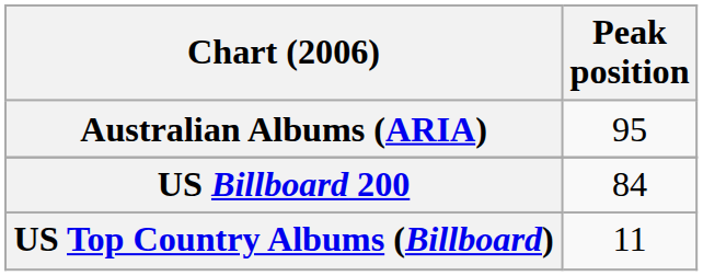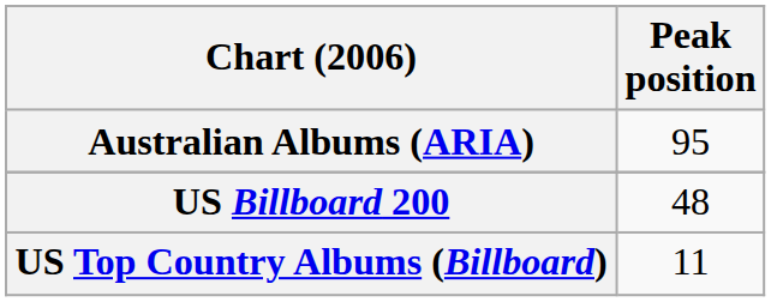 <table class="wikitable sortable plainrowheaders" style="text-align:center">
 <tr>
 <th scope="col">Chart (2006)</th>
 <th scope="col">Peak<br> position</th>
 </tr>
 <tr>
 <th scope="row">Australian Albums (<a href='#'>ARIA</a>)</th>
 <td>95</td>
 </tr>
 <tr>
 </tr>
 <tr>
 </tr>
 <tr>
 </tr>
 <tr>
 </tr>
 <tr>
 </tr>
 <tr>
 </tr>
 <tr>
 </tr>
 <tr>
 </tr>
 <tr>
 </tr>
 <tr>
 </tr>
 <tr>
 </tr>
 <tr>
 </tr>
 <tr>
 </tr>
 <tr>
 </tr>
 <tr>
 </tr>
 <tr>
 <th scope="row">US <a href='#'><em>Billboard</em> 200</a></th>
-<td>84</td>
+<td>48</td>
 </tr>
 <tr>
 <th scope="row">US <a href='#'>Top Country Albums</a> (<em><a href='#'>Billboard</a></em>)</th>
 <td>11</td>
 </tr>
 </table>
